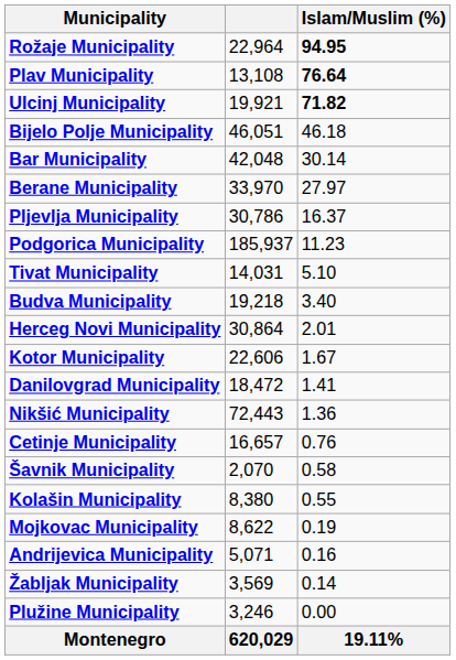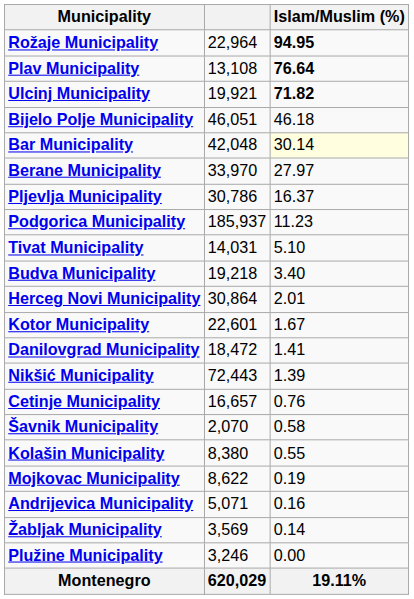 <table class="wikitable sortable">
 <tr>
 <th>Municipality</th>
 <th></th>
 <th>Islam/Muslim (%)</th>
 </tr>
 <tr>
 <td><strong><a href='#'>Rožaje Municipality </a></strong></td>
 <td>22,964</td>
 <td><strong>94.95</strong></td>
 </tr>
 <tr>
 <td><strong><a href='#'>Plav Municipality </a></strong></td>
 <td>13,108</td>
 <td><strong>76.64</strong></td>
 </tr>
 <tr>
 <td><strong><a href='#'>Ulcinj Municipality </a></strong></td>
 <td>19,921</td>
 <td><strong>71.82</strong></td>
 </tr>
 <tr>
 <td><strong><a href='#'>Bijelo Polje Municipality </a></strong></td>
 <td>46,051</td>
 <td>46.18</td>
 </tr>
 <tr>
 <td><strong><a href='#'>Bar Municipality </a></strong></td>
 <td>42,048</td>
-<td>30.14</td>
+<td style="background: lightyellow;">30.14</td>
 </tr>
 <tr>
 <td><strong><a href='#'>Berane Municipality </a></strong></td>
 <td>33,970</td>
 <td>27.97</td>
 </tr>
 <tr>
 <td><strong><a href='#'>Pljevlja Municipality </a></strong></td>
 <td>30,786</td>
 <td>16.37</td>
 </tr>
 <tr>
 <td><strong><a href='#'>Podgorica Municipality </a></strong></td>
 <td>185,937</td>
 <td>11.23</td>
 </tr>
 <tr>
 <td><strong><a href='#'>Tivat Municipality </a></strong></td>
 <td>14,031</td>
 <td>5.10</td>
 </tr>
 <tr>
 <td><strong><a href='#'>Budva Municipality </a></strong></td>
 <td>19,218</td>
 <td>3.40</td>
 </tr>
 <tr>
 <td><strong><a href='#'>Herceg Novi Municipality </a></strong></td>
 <td>30,864</td>
 <td>2.01</td>
 </tr>
 <tr>
 <td><strong><a href='#'>Kotor Municipality </a></strong></td>
-<td>22,606</td>
+<td>22,601</td>
 <td>1.67</td>
 </tr>
 <tr>
 <td><strong><a href='#'>Danilovgrad Municipality </a></strong></td>
 <td>18,472</td>
 <td>1.41</td>
 </tr>
 <tr>
 <td><strong><a href='#'>Nikšić Municipality </a></strong></td>
 <td>72,443</td>
-<td>1.36</td>
+<td>1.39</td>
 </tr>
 <tr>
 <td><strong><a href='#'>Cetinje Municipality </a></strong></td>
 <td>16,657</td>
 <td>0.76</td>
 </tr>
 <tr>
 <td><strong><a href='#'>Šavnik Municipality </a></strong></td>
 <td>2,070</td>
 <td>0.58</td>
 </tr>
 <tr>
 <td><strong><a href='#'>Kolašin Municipality </a></strong></td>
 <td>8,380</td>
 <td>0.55</td>
 </tr>
 <tr>
 <td><strong><a href='#'>Mojkovac Municipality </a></strong></td>
 <td>8,622</td>
 <td>0.19</td>
 </tr>
 <tr>
 <td><strong><a href='#'>Andrijevica Municipality </a></strong></td>
 <td>5,071</td>
 <td>0.16</td>
 </tr>
 <tr>
 <td><strong><a href='#'>Žabljak Municipality </a></strong></td>
 <td>3,569</td>
 <td>0.14</td>
 </tr>
 <tr>
 <td><strong><a href='#'>Plužine Municipality </a></strong></td>
 <td>3,246</td>
 <td>0.00</td>
 </tr>
 <tr>
 <th>Montenegro</th>
 <th>620,029</th>
 <th>19.11%</th>
 </tr>
 </table>
